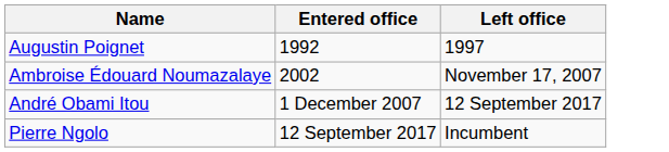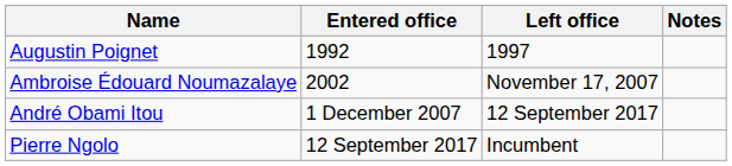 <table class="wikitable">
 <tr>
 <th>Name</th>
 <th>Entered office</th>
 <th>Left office</th>
+<th>Notes</th>
 </tr>
 <tr>
 <td><a href='#'>Augustin Poignet</a></td>
 <td>1992</td>
 <td>1997</td>
+<td></td>
 </tr>
 <tr>
 <td><a href='#'>Ambroise Édouard Noumazalaye</a></td>
 <td>2002</td>
 <td>November 17, 2007</td>
+<td></td>
 </tr>
 <tr>
 <td><a href='#'>André Obami Itou</a></td>
 <td>1 December 2007</td>
 <td>12 September 2017</td>
+<td></td>
 </tr>
 <tr>
 <td><a href='#'>Pierre Ngolo</a></td>
 <td>12 September 2017</td>
 <td>Incumbent</td>
+<td></td>
 </tr>
 </table>
